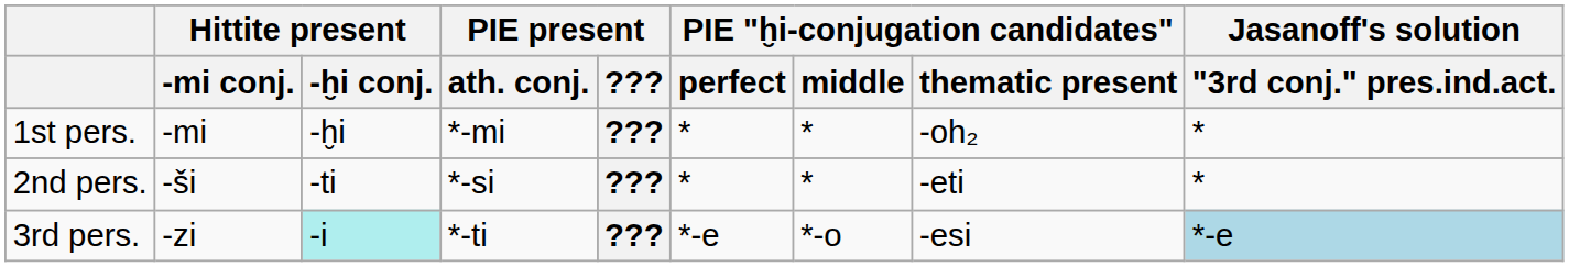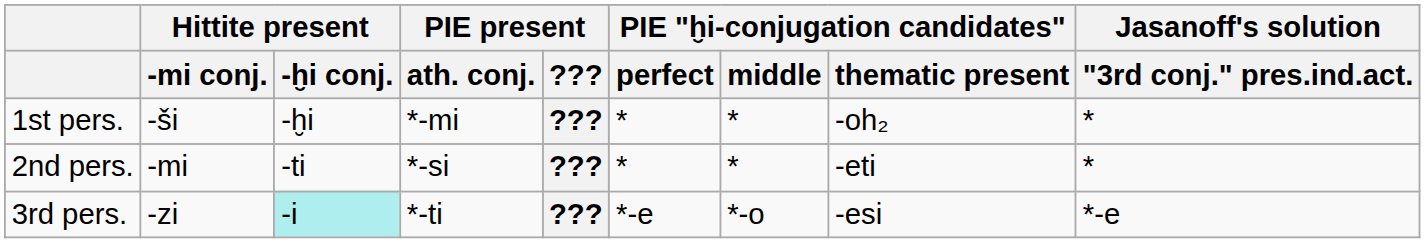 <table class="wikitable">
 <tr>
 <th colspan=1></th>
 <th colspan=2>Hittite present</th>
 <th colspan=2>PIE present</th>
 <th colspan=3>PIE "ḫi-conjugation candidates"</th>
 <th colspan=1>Jasanoff's solution</th>
 </tr>
 <tr>
 <th></th>
 <th>-mi conj.</th>
 <th>-ḫi conj.</th>
 <th>ath. conj.</th>
 <th>???</th>
 <th>perfect</th>
 <th>middle</th>
 <th>thematic present</th>
 <th>"3rd conj." pres.ind.act.</th>
 </tr>
 <tr>
 <td>1st pers.</td>
-<td>-mi</td>
+<td>-ši</td>
 <td>-ḫi</td>
 <td>*-mi</td>
 <th>???</th>
 <td>*</td>
 <td>*</td>
 <td>-oh₂</td>
 <td>*</td>
 </tr>
 <tr>
 <td>2nd pers.</td>
-<td>-ši</td>
+<td>-mi</td>
 <td>-ti</td>
 <td>*-si</td>
 <th>???</th>
 <td>*</td>
 <td>*</td>
 <td>-eti</td>
 <td>*</td>
 </tr>
 <tr>
 <td>3rd pers.</td>
 <td>-zi</td>
 <td style="background: paleturquoise;">-i</td>
 <td>*-ti</td>
 <th>???</th>
 <td>*-e</td>
 <td>*-o</td>
 <td>-esi</td>
-<td style="background: lightblue;">*-e</td>
+<td>*-e</td>
 </tr>
 </table>
